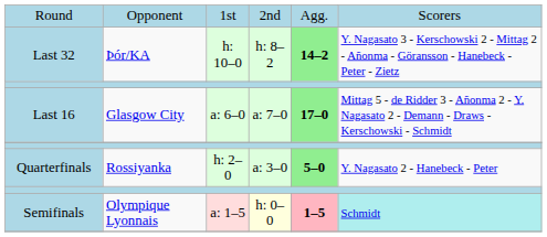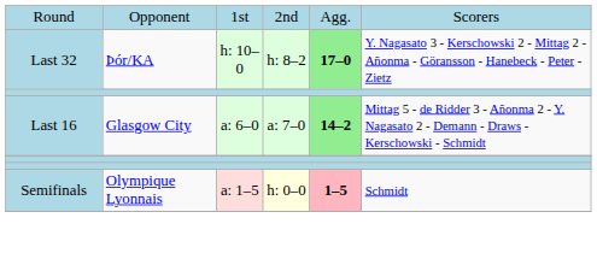 <table class="wikitable" style="text-align:center">
 <tr bgcolor=lightblue>
 <td width=150px>Round</td>
 <td width=200px>Opponent</td>
 <td width=80px>1st</td>
 <td width=80px>2nd</td>
 <td width=80px>Agg.</td>
 <td width=600px>Scorers</td>
 </tr>
 <tr>
 <td bgcolor=lightblue>Last 32</td>
 <td align=left> <a href='#'>Þór/KA</a></td>
 <td bgcolor="#ddffdd">h: 10–0</td>
 <td bgcolor="#ddffdd">h: 8–2</td>
-<td bgcolor=lightgreen><strong>14–2</strong></td>
+<td bgcolor=lightgreen><strong>17–0</strong></td>
 <td align=left><small><a href='#'>Y. Nagasato</a> 3 - <a href='#'>Kerschowski</a> 2 - <a href='#'>Mittag</a> 2 - <a href='#'>Añonma</a> - <a href='#'>Göransson</a> - <a href='#'>Hanebeck</a> - <a href='#'>Peter</a> - <a href='#'>Zietz</a></small></td>
 </tr>
 <tr bgcolor=lightblue>
 <td colspan=6></td>
 </tr>
 <tr>
 <td bgcolor=lightblue>Last 16</td>
 <td align=left> <a href='#'>Glasgow City</a></td>
 <td bgcolor="#ddffdd">a: 6–0</td>
 <td bgcolor="#ddffdd">a: 7–0</td>
-<td bgcolor=lightgreen><strong>17–0</strong></td>
+<td bgcolor=lightgreen><strong>14–2</strong></td>
 <td align=left><small><a href='#'>Mittag</a> 5 - <a href='#'>de Ridder</a> 3 - <a href='#'>Añonma</a> 2 - <a href='#'>Y. Nagasato</a> 2 - <a href='#'>Demann</a> - <a href='#'>Draws</a> - <a href='#'>Kerschowski</a> - <a href='#'>Schmidt</a></small></td>
 </tr>
 <tr>
 </tr>
 <tr bgcolor=lightblue>
 <td colspan=6></td>
-</tr>
-<tr>
-<td bgcolor=lightblue>Quarterfinals</td>
-<td align=left> <a href='#'>Rossiyanka</a></td>
-<td bgcolor="#ddffdd">h: 2–0</td>
-<td bgcolor="#ddffdd">a: 3–0</td>
-<td bgcolor=lightgreen><strong>5–0</strong></td>
-<td align=left><small><a href='#'>Y. Nagasato</a> 2 - <a href='#'>Hanebeck</a> - <a href='#'>Peter</a></small></td>
 </tr>
 <tr bgcolor=lightblue>
 <td colspan=6></td>
 </tr>
 <tr>
 <td bgcolor=lightblue>Semifinals</td>
 <td align=left> <a href='#'>Olympique Lyonnais</a></td>
 <td bgcolor="#ffdddd">a: 1–5</td>
 <td bgcolor="#ffffdd">h: 0–0</td>
 <td bgcolor=lightpink><strong>1–5</strong></td>
-<td align=left style="background: paleturquoise;"><small><a href='#'>Schmidt</a></small></td>
+<td align=left><small><a href='#'>Schmidt</a></small></td>
 </tr>
 <tr>
 </tr>
 </table>
